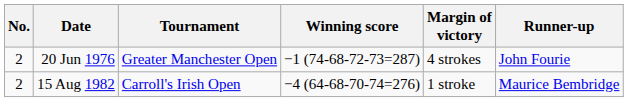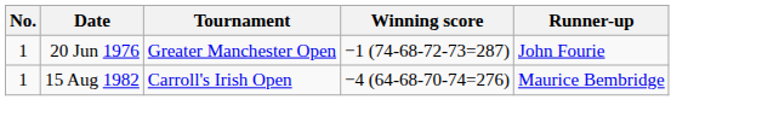 <table class="wikitable" style="font-size:95%;">
 <tr>
 <th>No.</th>
 <th>Date</th>
 <th>Tournament</th>
 <th>Winning score</th>
-<th>Margin of<br>victory</th>
 <th>Runner-up</th>
 </tr>
 <tr>
-<td align=center>2</td>
+<td align=center>1</td>
 <td align=right>20 Jun <a href='#'>1976</a></td>
 <td><a href='#'>Greater Manchester Open</a></td>
 <td>−1 (74-68-72-73=287)</td>
-<td>4 strokes</td>
 <td> <a href='#'>John Fourie</a></td>
 </tr>
 <tr>
-<td align=center>2</td>
+<td align=center>1</td>
 <td align=right>15 Aug <a href='#'>1982</a></td>
 <td><a href='#'>Carroll's Irish Open</a></td>
 <td>−4 (64-68-70-74=276)</td>
-<td>1 stroke</td>
 <td> <a href='#'>Maurice Bembridge</a></td>
 </tr>
 </table>
